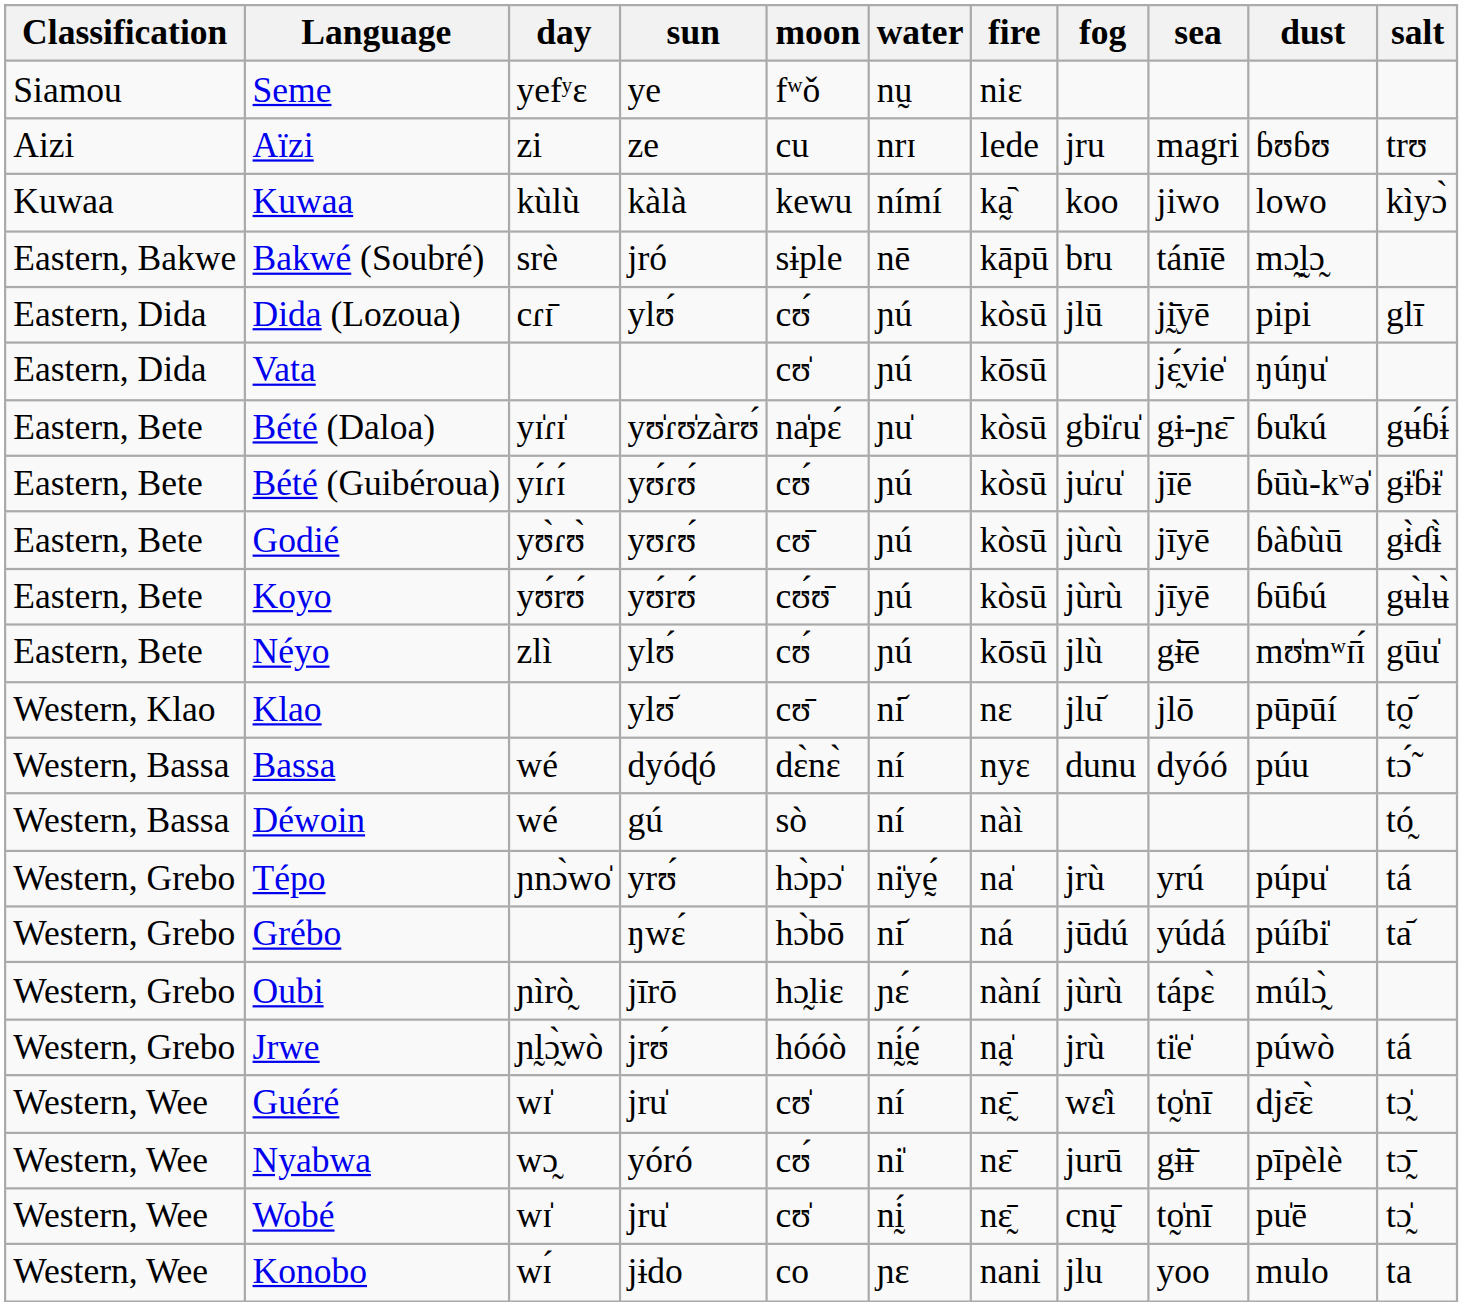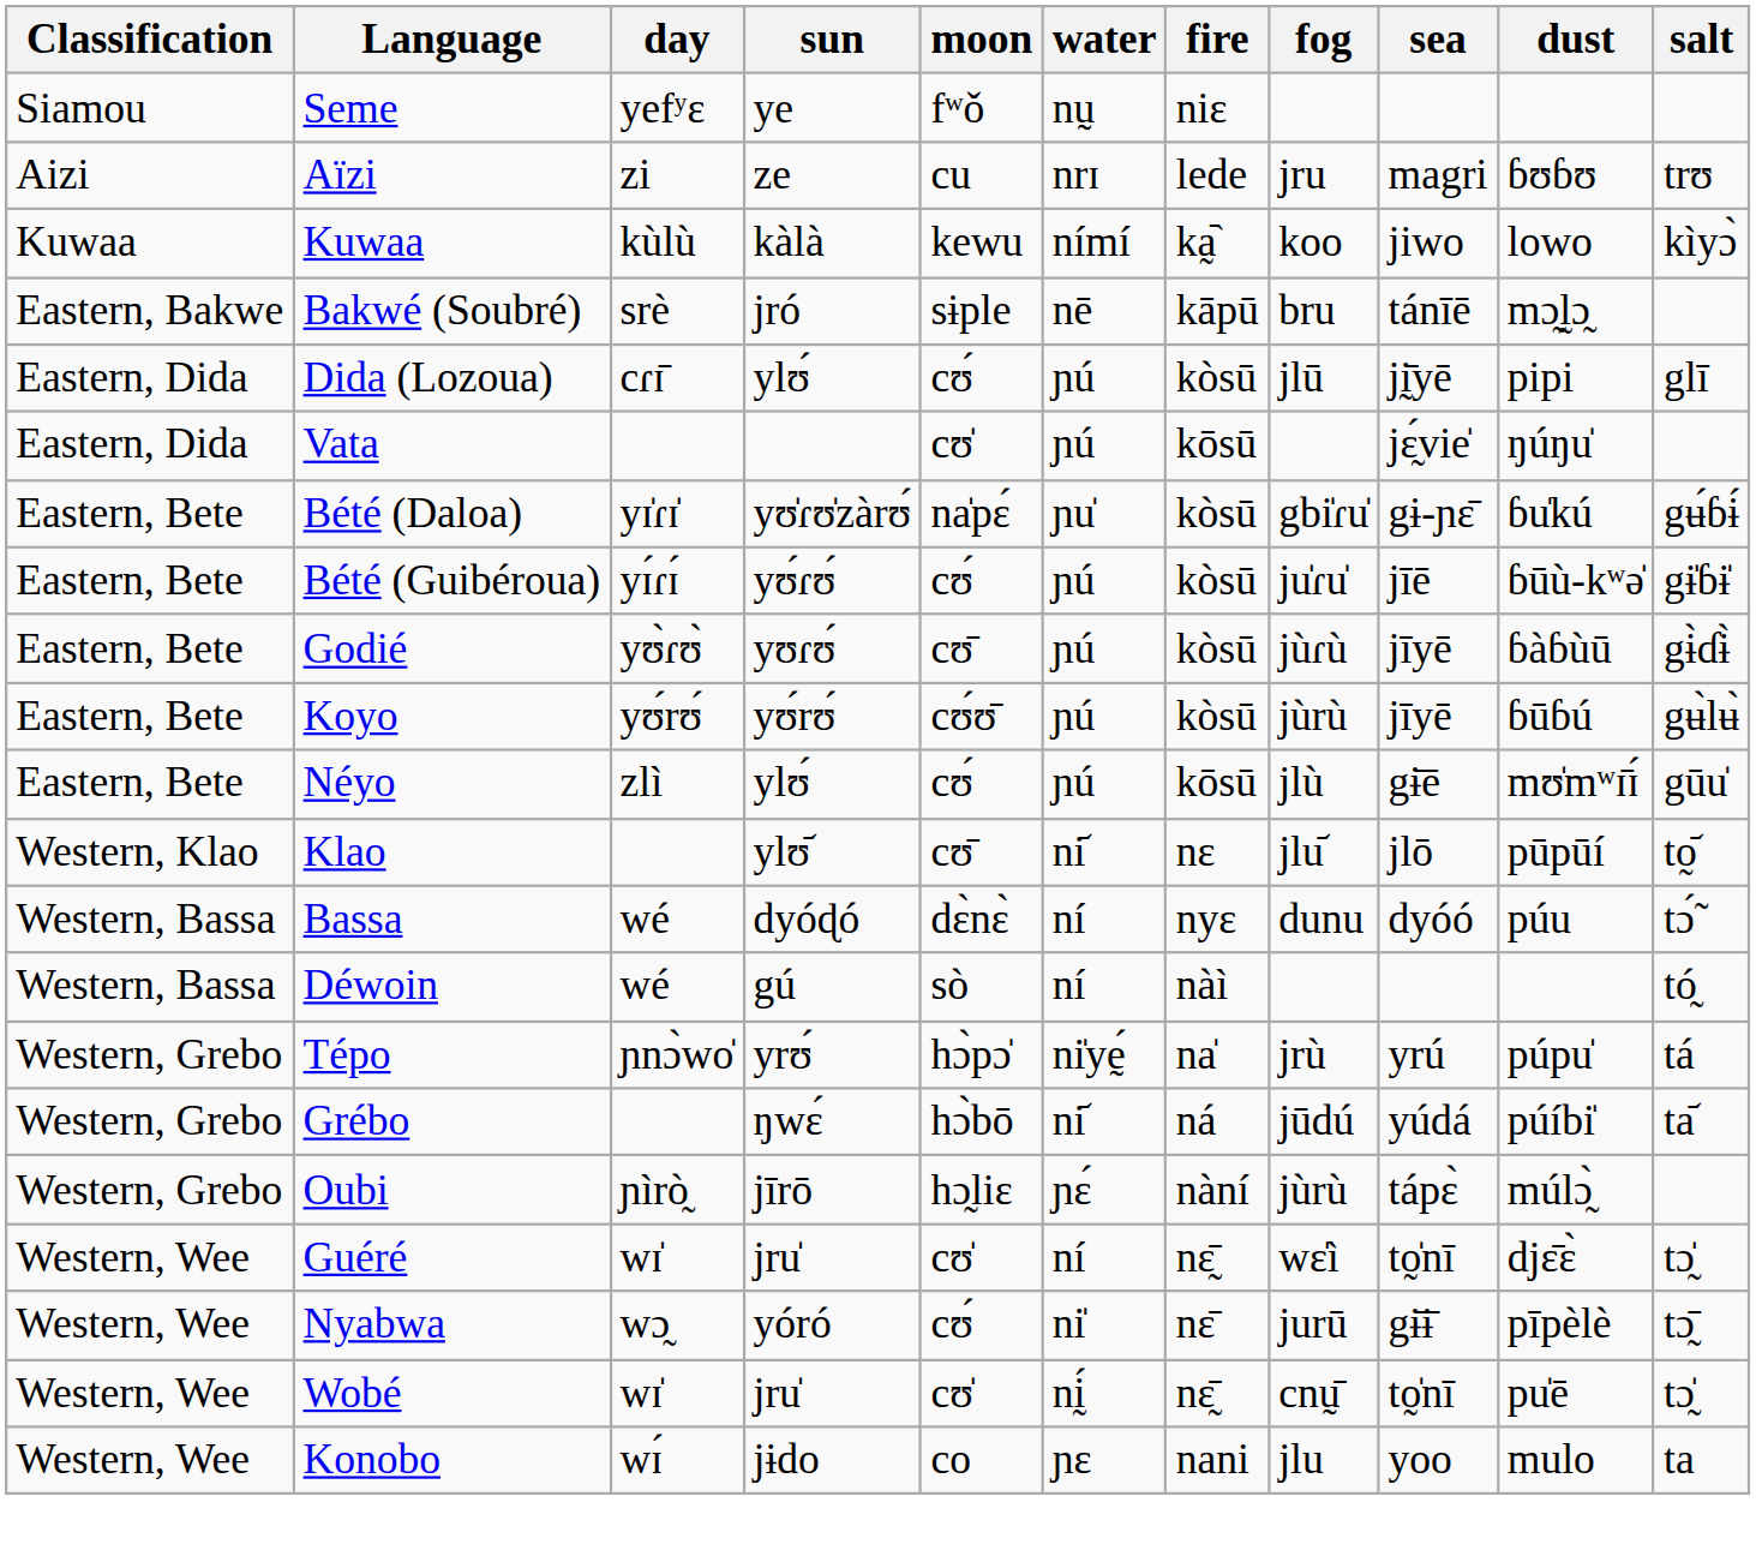 <table class="wikitable sortable">
 <tr>
 <th>Classification</th>
 <th>Language</th>
 <th>day</th>
 <th>sun</th>
 <th>moon</th>
 <th>water</th>
 <th>fire</th>
 <th>fog</th>
 <th>sea</th>
 <th>dust</th>
 <th>salt</th>
 </tr>
 <tr>
 <td>Siamou</td>
 <td><a href='#'>Seme</a></td>
 <td>yefʸɛ</td>
 <td>ye</td>
 <td>fʷǒ</td>
 <td>nṵ</td>
 <td>niɛ</td>
 <td></td>
 <td></td>
 <td></td>
 <td></td>
 </tr>
 <tr>
 <td>Aizi</td>
 <td><a href='#'>Aïzi</a></td>
 <td>zi</td>
 <td>ze</td>
 <td>cu</td>
 <td>nrɪ</td>
 <td>lede</td>
 <td>jru</td>
 <td>magri</td>
 <td>ɓʊɓʊ</td>
 <td>trʊ</td>
 </tr>
 <tr>
 <td>Kuwaa</td>
 <td><a href='#'>Kuwaa</a></td>
 <td>kùlù</td>
 <td>kàlà</td>
 <td>kewu</td>
 <td>nímí</td>
 <td>ka̰᷆</td>
 <td>koo</td>
 <td>jiwo</td>
 <td>lowo</td>
 <td>kìyɔ̀</td>
 </tr>
 <tr>
 <td>Eastern, Bakwe</td>
 <td><a href='#'>Bakwé</a> (Soubré)</td>
 <td>srè</td>
 <td>jró</td>
 <td>sɨple</td>
 <td>nē</td>
 <td>kāpū</td>
 <td>bru</td>
 <td>tánīē</td>
 <td>mɔ̰l̰ɔ̰</td>
 <td></td>
 </tr>
 <tr>
 <td>Eastern, Dida</td>
 <td><a href='#'>Dida</a> (Lozoua)</td>
 <td>cɾɪ̄</td>
 <td>ylʊ́</td>
 <td>cʊ́</td>
 <td>ɲú</td>
 <td>kòsū</td>
 <td>jlū</td>
 <td>jḭ̄yē</td>
 <td>pipi</td>
 <td>glī</td>
 </tr>
 <tr>
 <td>Eastern, Dida</td>
 <td><a href='#'>Vata</a></td>
 <td></td>
 <td></td>
 <td>cʊ̍</td>
 <td>ɲú</td>
 <td>kōsū</td>
 <td></td>
 <td>jɛ̰́vie̍</td>
 <td>ŋúŋu̍</td>
 <td></td>
 </tr>
 <tr>
 <td>Eastern, Bete</td>
 <td><a href='#'>Bété</a> (Daloa)</td>
 <td>yɪ̍ɾɪ̍</td>
 <td>yʊ̍ɾʊ̍zàrʊ́</td>
 <td>na̍pɛ́</td>
 <td>ɲu̍</td>
 <td>kòsū</td>
 <td>gbi̍ɾu̍</td>
 <td>gɨ-ɲɛ̄</td>
 <td>ɓu̍kú</td>
 <td>gʉ́ɓɨ́</td>
 </tr>
 <tr>
 <td>Eastern, Bete</td>
 <td><a href='#'>Bété</a> (Guibéroua)</td>
 <td>yɪ́ɾɪ́</td>
 <td>yʊ́ɾʊ́</td>
 <td>cʊ́</td>
 <td>ɲú</td>
 <td>kòsū</td>
 <td>ju̍ɾu̍</td>
 <td>jīē</td>
 <td>ɓūù-kʷə̍</td>
 <td>gɨ̍ɓɨ̍</td>
 </tr>
 <tr>
 <td>Eastern, Bete</td>
 <td><a href='#'>Godié</a></td>
 <td>yʊ̀ɾʊ̀</td>
 <td>yʊɾʊ́</td>
 <td>cʊ̄</td>
 <td>ɲú</td>
 <td>kòsū</td>
 <td>jùɾù</td>
 <td>jīyē</td>
 <td>ɓàɓùū</td>
 <td>gɨ̀ɗɨ̀</td>
 </tr>
 <tr>
 <td>Eastern, Bete</td>
 <td><a href='#'>Koyo</a></td>
 <td>yʊ́rʊ́</td>
 <td>yʊ́rʊ́</td>
 <td>cʊ́ʊ̄</td>
 <td>ɲú</td>
 <td>kòsū</td>
 <td>jùrù</td>
 <td>jīyē</td>
 <td>ɓūɓú</td>
 <td>gʉ̀lʉ̀</td>
 </tr>
 <tr>
 <td>Eastern, Bete</td>
 <td><a href='#'>Néyo</a></td>
 <td>zlì</td>
 <td>ylʊ́</td>
 <td>cʊ́</td>
 <td>ɲú</td>
 <td>kōsū</td>
 <td>jlù</td>
 <td>gɨ̄ē</td>
 <td>mʊ̍mʷɪ̄ɪ́</td>
 <td>gūu̍</td>
 </tr>
 <tr>
 <td>Western, Klao</td>
 <td><a href='#'>Klao</a></td>
 <td></td>
 <td>ylʊ᷄</td>
 <td>cʊ̄</td>
 <td>ni᷄</td>
 <td>nɛ</td>
 <td>jlu᷄</td>
 <td>jlō</td>
 <td>pūpūí</td>
 <td>to̰᷄</td>
 </tr>
 <tr>
 <td>Western, Bassa</td>
 <td><a href='#'>Bassa</a></td>
 <td>wé</td>
 <td>dyóɖó</td>
 <td>dɛ̀nɛ̀</td>
 <td>ní</td>
 <td>nyɛ</td>
 <td>dunu</td>
 <td>dyóó</td>
 <td>púu</td>
 <td>tɔ̃́</td>
 </tr>
 <tr>
 <td>Western, Bassa</td>
 <td><a href='#'>Déwoin</a></td>
 <td>wé</td>
 <td>gú</td>
 <td>sò</td>
 <td>ní</td>
 <td>nàì</td>
 <td></td>
 <td></td>
 <td></td>
 <td>tó̰</td>
 </tr>
 <tr>
 <td>Western, Grebo</td>
 <td><a href='#'>Tépo</a></td>
 <td>ɲnɔ̀wo̍</td>
 <td>yrʊ́</td>
 <td>hɔ̀pɔ̍</td>
 <td>ni̍yḛ́</td>
 <td>na̍</td>
 <td>jrù</td>
 <td>yrú</td>
 <td>púpu̍</td>
 <td>tá</td>
 </tr>
 <tr>
 <td>Western, Grebo</td>
 <td><a href='#'>Grébo</a></td>
 <td></td>
 <td>ŋwɛ́</td>
 <td>hɔ̀bō</td>
 <td>ni᷄</td>
 <td>ná</td>
 <td>jūdú</td>
 <td>yúdá</td>
 <td>púíbi̍</td>
 <td>ta᷄</td>
 </tr>
 <tr>
 <td>Western, Grebo</td>
 <td><a href='#'>Oubi</a></td>
 <td>ɲìrò̰</td>
 <td>jīrō</td>
 <td>hɔ̰liɛ</td>
 <td>ɲɛ́</td>
 <td>nàní</td>
 <td>jùrù</td>
 <td>tápɛ̀</td>
 <td>múlɔ̰̀</td>
 <td></td>
 </tr>
 <tr>
-<td>Western, Grebo</td>
-<td><a href='#'>Jrwe</a></td>
-<td>ɲl̰ɔ̰̀wò</td>
-<td>jrʊ́</td>
-<td>hóóò</td>
-<td>nḭ́ḛ́</td>
-<td>na̰̍</td>
-<td>jrù</td>
-<td>ti̍e̍</td>
-<td>púwò</td>
-<td>tá</td>
-</tr>
-<tr>
 <td>Western, Wee</td>
 <td><a href='#'>Guéré</a></td>
 <td>wɪ̍</td>
 <td>jru̍</td>
 <td>cʊ̍</td>
 <td>ní</td>
 <td>nɛ̰̄</td>
 <td>wɛ̍ì</td>
 <td>to̰̍nī</td>
 <td>djɛ̄ɛ̀</td>
 <td>tɔ̰̍</td>
 </tr>
 <tr>
 <td>Western, Wee</td>
 <td><a href='#'>Nyabwa</a></td>
 <td>wɔ̰</td>
 <td>yóró</td>
 <td>cʊ́</td>
 <td>ni̍</td>
 <td>nɛ̄</td>
 <td>jurū</td>
 <td>gɨ̄ɨ̄</td>
 <td>pīpèlè</td>
 <td>tɔ̰̄</td>
 </tr>
 <tr>
 <td>Western, Wee</td>
 <td><a href='#'>Wobé</a></td>
 <td>wɪ̍</td>
 <td>jru̍</td>
 <td>cʊ̍</td>
 <td>nḭ́</td>
 <td>nɛ̰̄</td>
 <td>cnṵ̄</td>
 <td>to̰̍nī</td>
 <td>pu̍ē</td>
 <td>tɔ̰̍</td>
 </tr>
 <tr>
 <td>Western, Wee</td>
 <td><a href='#'>Konobo</a></td>
 <td>wɪ́</td>
 <td>jɨdo</td>
 <td>co</td>
 <td>ɲɛ</td>
 <td>nani</td>
 <td>jlu</td>
 <td>yoo</td>
 <td>mulo</td>
 <td>ta</td>
 </tr>
 </table>
